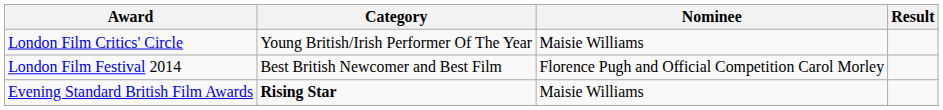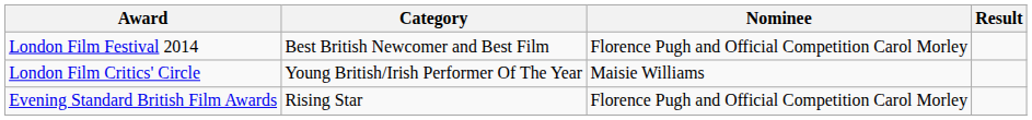 <table class="wikitable sortable">
 <tr>
 <th>Award</th>
 <th>Category</th>
 <th>Nominee</th>
 <th>Result</th>
 </tr>
 <tr>
+<td><a href='#'>London Film Festival</a> 2014</td>
+<td>Best British Newcomer and Best Film</td>
+<td>Florence Pugh and Official Competition Carol Morley</td>
+<td></td>
+</tr>
+<tr>
 <td><a href='#'>London Film Critics' Circle</a></td>
 <td>Young British/Irish Performer Of The Year</td>
 <td>Maisie Williams</td>
 <td></td>
 </tr>
 <tr>
-<td><a href='#'>London Film Festival</a> 2014</td>
-<td>Best British Newcomer and Best Film</td>
+<td><a href='#'>Evening Standard British Film Awards</a></td>
+<td>Rising Star</td>
 <td>Florence Pugh and Official Competition Carol Morley</td>
-<td></td>
-</tr>
-<tr>
-<td><a href='#'>Evening Standard British Film Awards</a></td>
-<td><strong>Rising Star</strong></td>
-<td>Maisie Williams</td>
 <td></td>
 </tr>
 <tr>
 </tr>
 </table>
